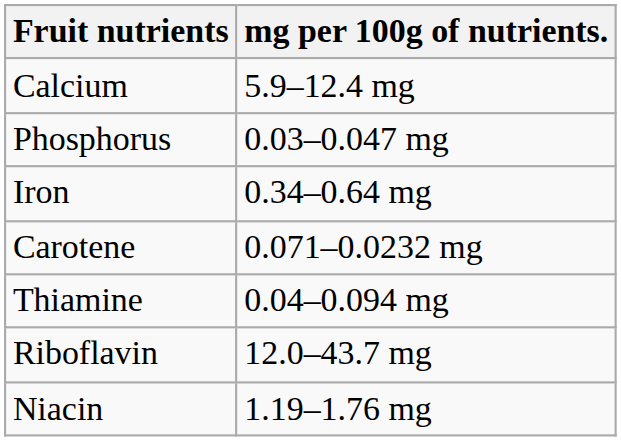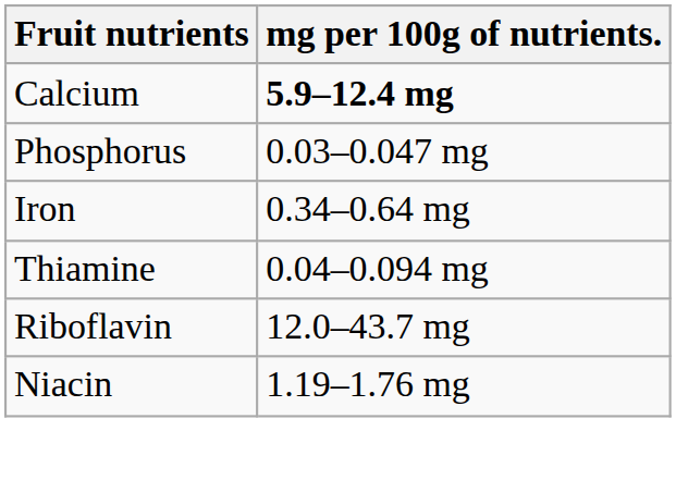 <table class="wikitable">
 <tr>
 <th>Fruit nutrients</th>
 <th>mg per 100g of nutrients.</th>
 </tr>
 <tr>
 <td>Calcium</td>
-<td>5.9–12.4 mg</td>
+<td><strong>5.9–12.4 mg</strong></td>
 </tr>
 <tr>
 <td>Phosphorus</td>
 <td>0.03–0.047 mg</td>
 </tr>
 <tr>
 <td>Iron</td>
 <td>0.34–0.64 mg</td>
-</tr>
-<tr>
-<td>Carotene</td>
-<td>0.071–0.0232 mg</td>
 </tr>
 <tr>
 <td>Thiamine</td>
 <td>0.04–0.094 mg</td>
 </tr>
 <tr>
 <td>Riboflavin</td>
 <td>12.0–43.7 mg</td>
 </tr>
 <tr>
 <td>Niacin</td>
 <td>1.19–1.76 mg</td>
 </tr>
 </table>
